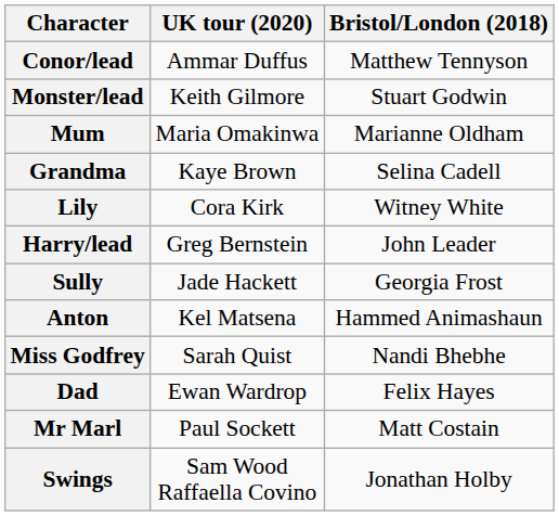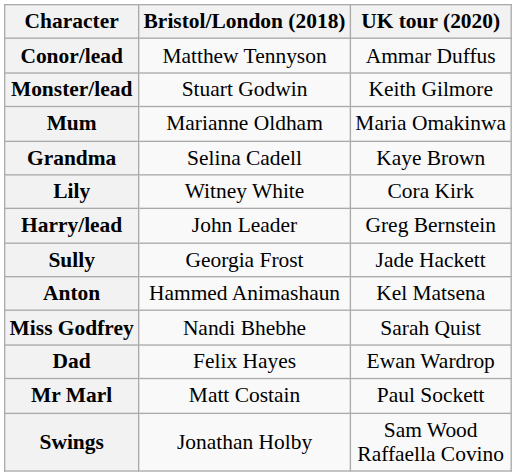 <table class="wikitable">
 <tr>
 <th>Character</th>
+<th>Bristol/London (2018)</th>
 <th>UK tour (2020)</th>
-<th>Bristol/London (2018)</th>
 </tr>
 <tr>
 <th>Conor/lead</th>
+<td align="center">Matthew Tennyson</td>
 <td align="center">Ammar Duffus</td>
-<td align="center">Matthew Tennyson</td>
 </tr>
 <tr>
 <th>Monster/lead</th>
+<td align="center">Stuart Godwin</td>
 <td align="center">Keith Gilmore</td>
-<td align="center">Stuart Godwin</td>
 </tr>
 <tr>
 <th>Mum</th>
+<td align="center">Marianne Oldham</td>
 <td align="center">Maria Omakinwa</td>
-<td align="center">Marianne Oldham</td>
 </tr>
 <tr>
 <th>Grandma</th>
+<td align="center">Selina Cadell</td>
 <td align="center">Kaye Brown</td>
-<td align="center">Selina Cadell</td>
 </tr>
 <tr>
 <th>Lily</th>
+<td align="center">Witney White</td>
 <td align="center">Cora Kirk</td>
-<td align="center">Witney White</td>
 </tr>
 <tr>
 <th>Harry/lead</th>
+<td align="center">John Leader</td>
 <td align="center">Greg Bernstein</td>
-<td align="center">John Leader</td>
 </tr>
 <tr>
 <th>Sully</th>
+<td align="center">Georgia Frost</td>
 <td align="center">Jade Hackett</td>
-<td align="center">Georgia Frost</td>
 </tr>
 <tr>
 <th>Anton</th>
+<td align="center">Hammed Animashaun</td>
 <td align="center">Kel Matsena</td>
-<td align="center">Hammed Animashaun</td>
 </tr>
 <tr>
 <th>Miss Godfrey</th>
+<td align="center">Nandi Bhebhe</td>
 <td align="center">Sarah Quist</td>
-<td align="center">Nandi Bhebhe</td>
 </tr>
 <tr>
 <th>Dad</th>
+<td align="center">Felix Hayes</td>
 <td align="center">Ewan Wardrop</td>
-<td align="center">Felix Hayes</td>
 </tr>
 <tr>
 <th>Mr Marl</th>
+<td align="center">Matt Costain</td>
 <td align="center">Paul Sockett</td>
-<td align="center">Matt Costain</td>
 </tr>
 <tr>
 <th>Swings</th>
+<td align="center">Jonathan Holby</td>
 <td align="center">Sam Wood<br>Raffaella Covino</td>
-<td align="center">Jonathan Holby</td>
 </tr>
 </table>
